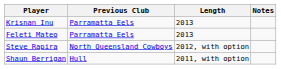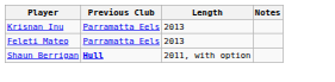 <table class="wikitable" style="font-size:90%">
 <tr bgcolor="#efefef">
 <th>Player</th>
 <th>Previous Club</th>
 <th>Length</th>
 <th>Notes</th>
 </tr>
 <tr>
 <td><a href='#'>Krisnan Inu</a></td>
 <td><a href='#'>Parramatta Eels</a></td>
 <td>2013</td>
 <td></td>
 </tr>
 <tr>
 <td><a href='#'>Feleti Mateo</a></td>
 <td><a href='#'>Parramatta Eels</a></td>
 <td>2013</td>
 <td></td>
 </tr>
 <tr>
-<td><a href='#'>Steve Rapira</a></td>
-<td><a href='#'>North Queensland Cowboys</a></td>
-<td>2012, with option</td>
-<td></td>
-</tr>
-<tr>
 <td><a href='#'>Shaun Berrigan</a></td>
-<td><a href='#'>Hull</a></td>
+<td><strong><a href='#'>Hull</a></strong></td>
 <td>2011, with option</td>
 <td></td>
 </tr>
 </table>
